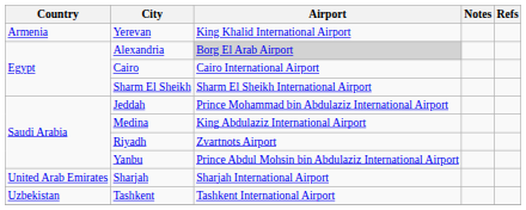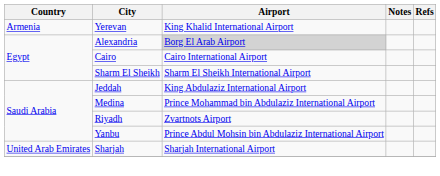 <table class="sortable wikitable">
 <tr>
 <th>Country</th>
 <th>City</th>
 <th>Airport</th>
 <th>Notes</th>
 <th>Refs</th>
 </tr>
 <tr>
 <td><a href='#'>Armenia</a></td>
 <td><a href='#'>Yerevan</a></td>
 <td><a href='#'>King Khalid International Airport</a></td>
 <td></td>
 <td align=center></td>
 </tr>
 <tr>
 <td rowspan="3"><a href='#'>Egypt</a></td>
 <td><a href='#'>Alexandria</a></td>
 <td style="background: lightgrey;"><a href='#'>Borg El Arab Airport</a></td>
 <td></td>
 <td align=center></td>
 </tr>
 <tr>
 <td><a href='#'>Cairo</a></td>
 <td><a href='#'>Cairo International Airport</a></td>
 <td></td>
 <td align=center></td>
 </tr>
 <tr>
 <td><a href='#'>Sharm El Sheikh</a></td>
 <td><a href='#'>Sharm El Sheikh International Airport</a></td>
 <td></td>
 <td align=center></td>
 </tr>
 <tr>
 <td rowspan="4"><a href='#'>Saudi Arabia</a></td>
 <td><a href='#'>Jeddah</a></td>
-<td><a href='#'>Prince Mohammad bin Abdulaziz International Airport</a></td>
+<td><a href='#'>King Abdulaziz International Airport</a></td>
 <td></td>
 <td align="center"></td>
 </tr>
 <tr>
 <td><a href='#'>Medina</a></td>
-<td><a href='#'>King Abdulaziz International Airport</a></td>
+<td><a href='#'>Prince Mohammad bin Abdulaziz International Airport</a></td>
 <td></td>
 <td></td>
 </tr>
 <tr>
 <td><a href='#'>Riyadh</a></td>
 <td><a href='#'>Zvartnots Airport</a></td>
 <td></td>
 <td align=center></td>
 </tr>
 <tr>
 <td><a href='#'>Yanbu</a></td>
 <td><a href='#'>Prince Abdul Mohsin bin Abdulaziz International Airport</a></td>
 <td></td>
 <td align="center"></td>
 </tr>
 <tr>
 <td><a href='#'>United Arab Emirates</a></td>
 <td><a href='#'>Sharjah</a></td>
 <td><a href='#'>Sharjah International Airport</a></td>
 <td></td>
 <td align=center></td>
 </tr>
 <tr>
-<td><a href='#'>Uzbekistan</a></td>
-<td><a href='#'>Tashkent</a></td>
-<td><a href='#'>Tashkent International Airport</a></td>
-<td></td>
-<td align=center></td>
-</tr>
-<tr>
 </tr>
 </table>
